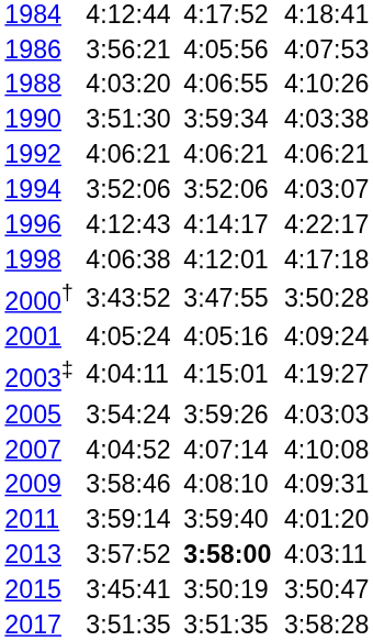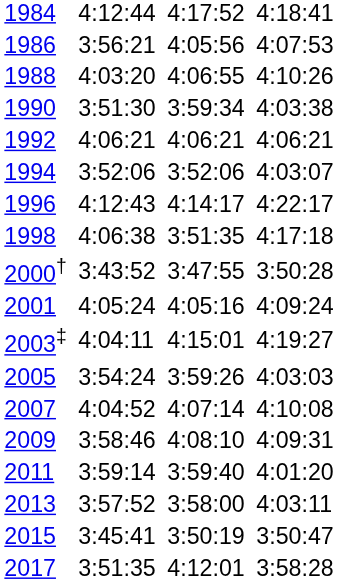 <table>
 <tr>
 <td><a href='#'>1984</a></td>
 <td></td>
 <td>4:12:44</td>
 <td></td>
 <td>4:17:52</td>
 <td></td>
 <td>4:18:41</td>
 </tr>
 <tr>
 <td><a href='#'>1986</a></td>
 <td></td>
 <td>3:56:21</td>
 <td></td>
 <td>4:05:56</td>
 <td></td>
 <td>4:07:53</td>
 </tr>
 <tr>
 <td><a href='#'>1988</a></td>
 <td></td>
 <td>4:03:20</td>
 <td></td>
 <td>4:06:55</td>
 <td></td>
 <td>4:10:26</td>
 </tr>
 <tr>
 <td><a href='#'>1990</a></td>
 <td></td>
 <td>3:51:30</td>
 <td></td>
 <td>3:59:34</td>
 <td></td>
 <td>4:03:38</td>
 </tr>
 <tr>
 <td><a href='#'>1992</a></td>
 <td></td>
 <td>4:06:21</td>
 <td></td>
 <td>4:06:21</td>
 <td></td>
 <td>4:06:21</td>
 </tr>
 <tr>
 <td><a href='#'>1994</a></td>
 <td></td>
 <td>3:52:06</td>
 <td></td>
 <td>3:52:06</td>
 <td></td>
 <td>4:03:07</td>
 </tr>
 <tr>
 <td><a href='#'>1996</a></td>
 <td></td>
 <td>4:12:43</td>
 <td></td>
 <td>4:14:17</td>
 <td></td>
 <td>4:22:17</td>
 </tr>
 <tr>
 <td><a href='#'>1998</a></td>
 <td></td>
 <td>4:06:38</td>
 <td></td>
-<td>4:12:01</td>
+<td>3:51:35</td>
 <td></td>
 <td>4:17:18</td>
 </tr>
 <tr>
 <td><a href='#'>2000</a><sup>†</sup></td>
 <td></td>
 <td>3:43:52</td>
 <td></td>
 <td>3:47:55</td>
 <td></td>
 <td>3:50:28</td>
 </tr>
 <tr>
 <td><a href='#'>2001</a></td>
 <td></td>
 <td>4:05:24</td>
 <td></td>
 <td>4:05:16</td>
 <td></td>
 <td>4:09:24</td>
 </tr>
 <tr>
 <td><a href='#'>2003</a><sup>‡</sup></td>
 <td></td>
 <td>4:04:11</td>
 <td></td>
 <td>4:15:01</td>
 <td></td>
 <td>4:19:27</td>
 </tr>
 <tr>
 <td><a href='#'>2005</a></td>
 <td></td>
 <td>3:54:24</td>
 <td></td>
 <td>3:59:26</td>
 <td></td>
 <td>4:03:03</td>
 </tr>
 <tr>
 <td><a href='#'>2007</a></td>
 <td></td>
 <td>4:04:52</td>
 <td></td>
 <td>4:07:14</td>
 <td></td>
 <td>4:10:08</td>
 </tr>
 <tr>
 <td><a href='#'>2009</a></td>
 <td></td>
 <td>3:58:46</td>
 <td></td>
 <td>4:08:10</td>
 <td></td>
 <td>4:09:31</td>
 </tr>
 <tr>
 <td><a href='#'>2011</a></td>
 <td></td>
 <td>3:59:14</td>
 <td></td>
 <td>3:59:40</td>
 <td></td>
 <td>4:01:20</td>
 </tr>
 <tr>
 <td><a href='#'>2013</a></td>
 <td></td>
 <td>3:57:52</td>
 <td></td>
-<td><strong>3:58:00</strong></td>
+<td>3:58:00</td>
 <td></td>
 <td>4:03:11</td>
 </tr>
 <tr>
 <td><a href='#'>2015</a></td>
 <td></td>
 <td>3:45:41</td>
 <td></td>
 <td>3:50:19</td>
 <td></td>
 <td>3:50:47</td>
 </tr>
 <tr>
 <td><a href='#'>2017</a></td>
 <td></td>
 <td>3:51:35</td>
 <td></td>
-<td>3:51:35</td>
+<td>4:12:01</td>
 <td></td>
 <td>3:58:28</td>
 </tr>
 </table>
